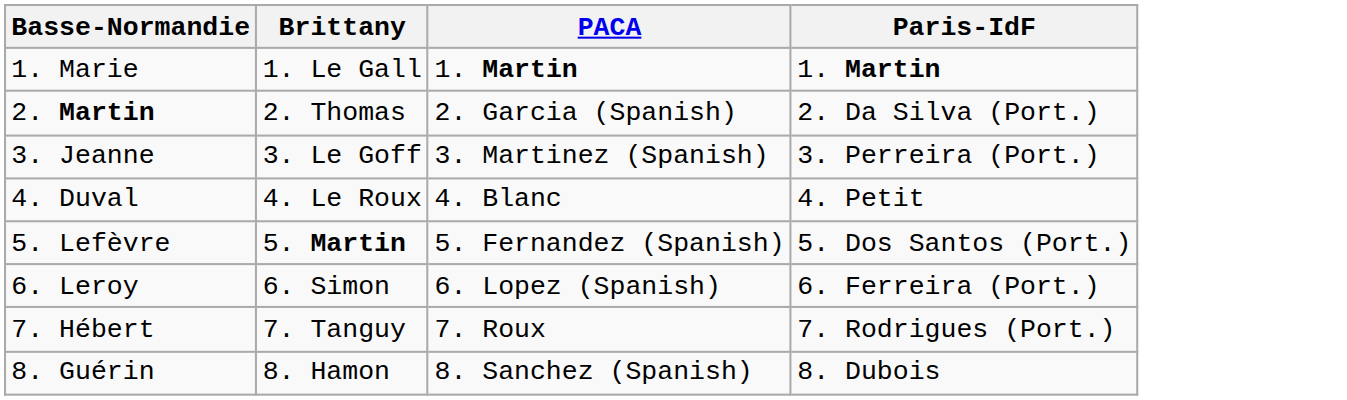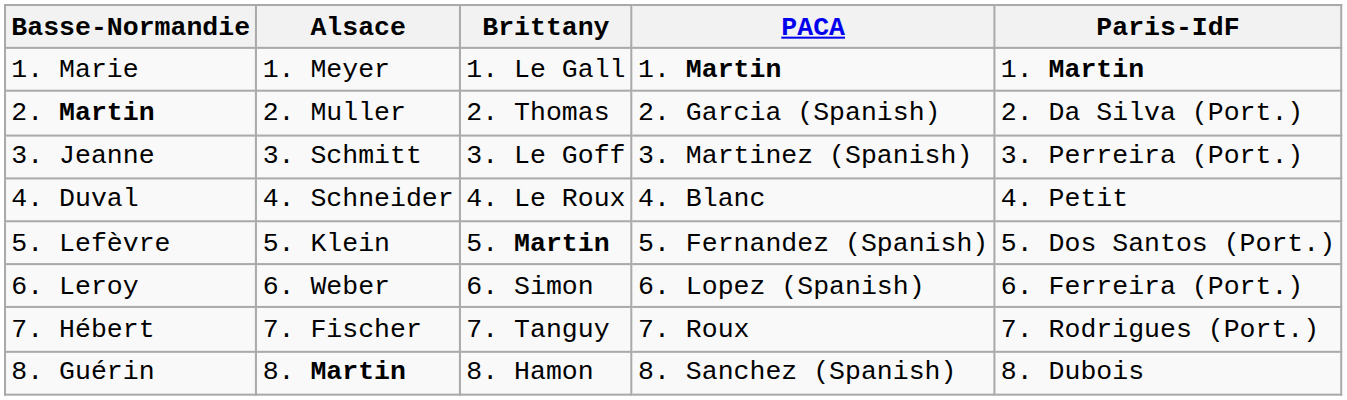 <table class="wikitable">
 <tr>
 <th>Basse-Normandie</th>
+<th>Alsace</th>
 <th>Brittany</th>
 <th><a href='#'>PACA</a></th>
 <th>Paris-IdF</th>
 </tr>
 <tr>
 <td>1. Marie</td>
+<td>1. Meyer</td>
 <td>1. Le Gall</td>
 <td>1. <strong>Martin</strong></td>
 <td>1. <strong>Martin</strong></td>
 </tr>
 <tr>
 <td>2. <strong>Martin</strong></td>
+<td>2. Muller</td>
 <td>2. Thomas</td>
 <td>2. Garcia (Spanish)</td>
 <td>2. Da Silva (Port.)</td>
 </tr>
 <tr>
 <td>3. Jeanne</td>
+<td>3. Schmitt</td>
 <td>3. Le Goff</td>
 <td>3. Martinez (Spanish)</td>
 <td>3. Perreira (Port.)</td>
 </tr>
 <tr>
 <td>4. Duval</td>
+<td>4. Schneider</td>
 <td>4. Le Roux</td>
 <td>4. Blanc</td>
 <td>4. Petit</td>
 </tr>
 <tr>
 <td>5. Lefèvre</td>
+<td>5. Klein</td>
 <td>5. <strong>Martin</strong></td>
 <td>5. Fernandez (Spanish)</td>
 <td>5. Dos Santos (Port.)</td>
 </tr>
 <tr>
 <td>6. Leroy</td>
+<td>6. Weber</td>
 <td>6. Simon</td>
 <td>6. Lopez (Spanish)</td>
 <td>6. Ferreira (Port.)</td>
 </tr>
 <tr>
 <td>7. Hébert</td>
+<td>7. Fischer</td>
 <td>7. Tanguy</td>
 <td>7. Roux</td>
 <td>7. Rodrigues (Port.)</td>
 </tr>
 <tr>
 <td>8. Guérin</td>
+<td>8. <strong>Martin</strong></td>
 <td>8. Hamon</td>
 <td>8. Sanchez (Spanish)</td>
 <td>8. Dubois</td>
 </tr>
 </table>
